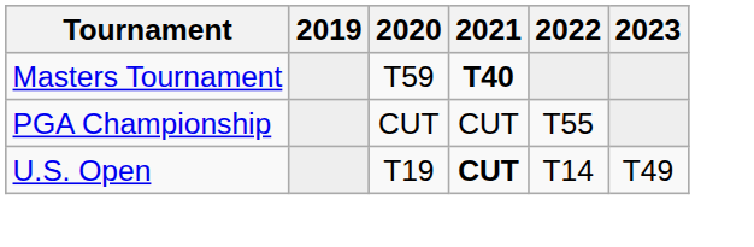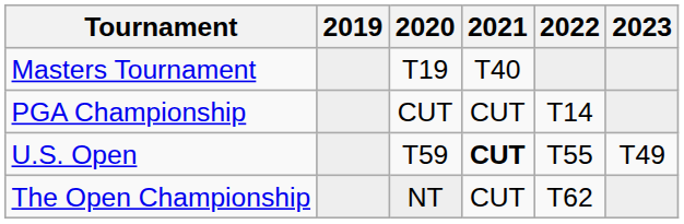 <table class="wikitable" style="font-size:95%;text-align:center;">
 <tr>
 <th>Tournament</th>
 <th>2019</th>
 <th>2020</th>
 <th>2021</th>
 <th>2022</th>
 <th>2023</th>
 </tr>
 <tr>
 <td align=left><a href='#'>Masters Tournament</a></td>
 <td style="background:#eeeeee;"></td>
-<td>T59</td>
-<td><strong>T40</strong></td>
+<td>T19</td>
+<td>T40</td>
 <td style="background:#eeeeee;"></td>
 <td style="background:#eeeeee;"></td>
 </tr>
 <tr>
 <td align=left><a href='#'>PGA Championship</a></td>
 <td style="background:#eeeeee;"></td>
 <td>CUT</td>
 <td>CUT</td>
-<td>T55</td>
+<td>T14</td>
 <td style="background:#eeeeee;"></td>
 </tr>
 <tr>
 <td align=left><a href='#'>U.S. Open</a></td>
 <td style="background:#eeeeee;"></td>
-<td>T19</td>
+<td>T59</td>
 <td><strong>CUT</strong></td>
-<td>T14</td>
+<td>T55</td>
 <td>T49</td>
 </tr>
+<tr>
+<td align=left><a href='#'>The Open Championship</a></td>
+<td style="background:#eeeeee;"></td>
+<td style="background:#eeeeee;">NT</td>
+<td>CUT</td>
+<td>T62</td>
+<td style="background:#eeeeee;"></td>
+</tr>
 </table>
